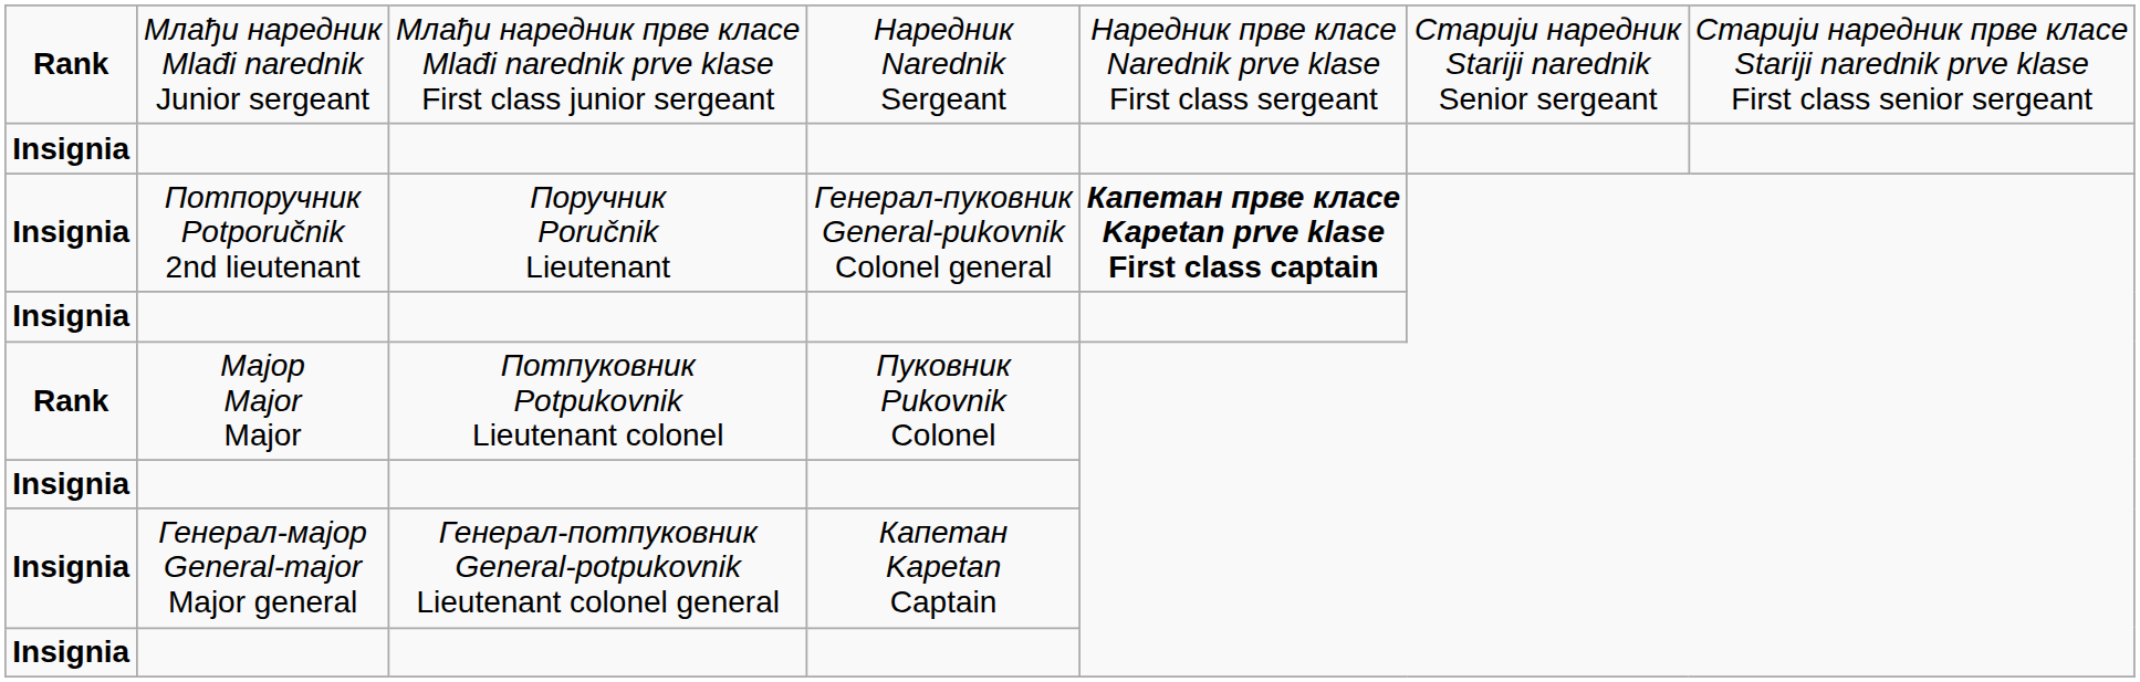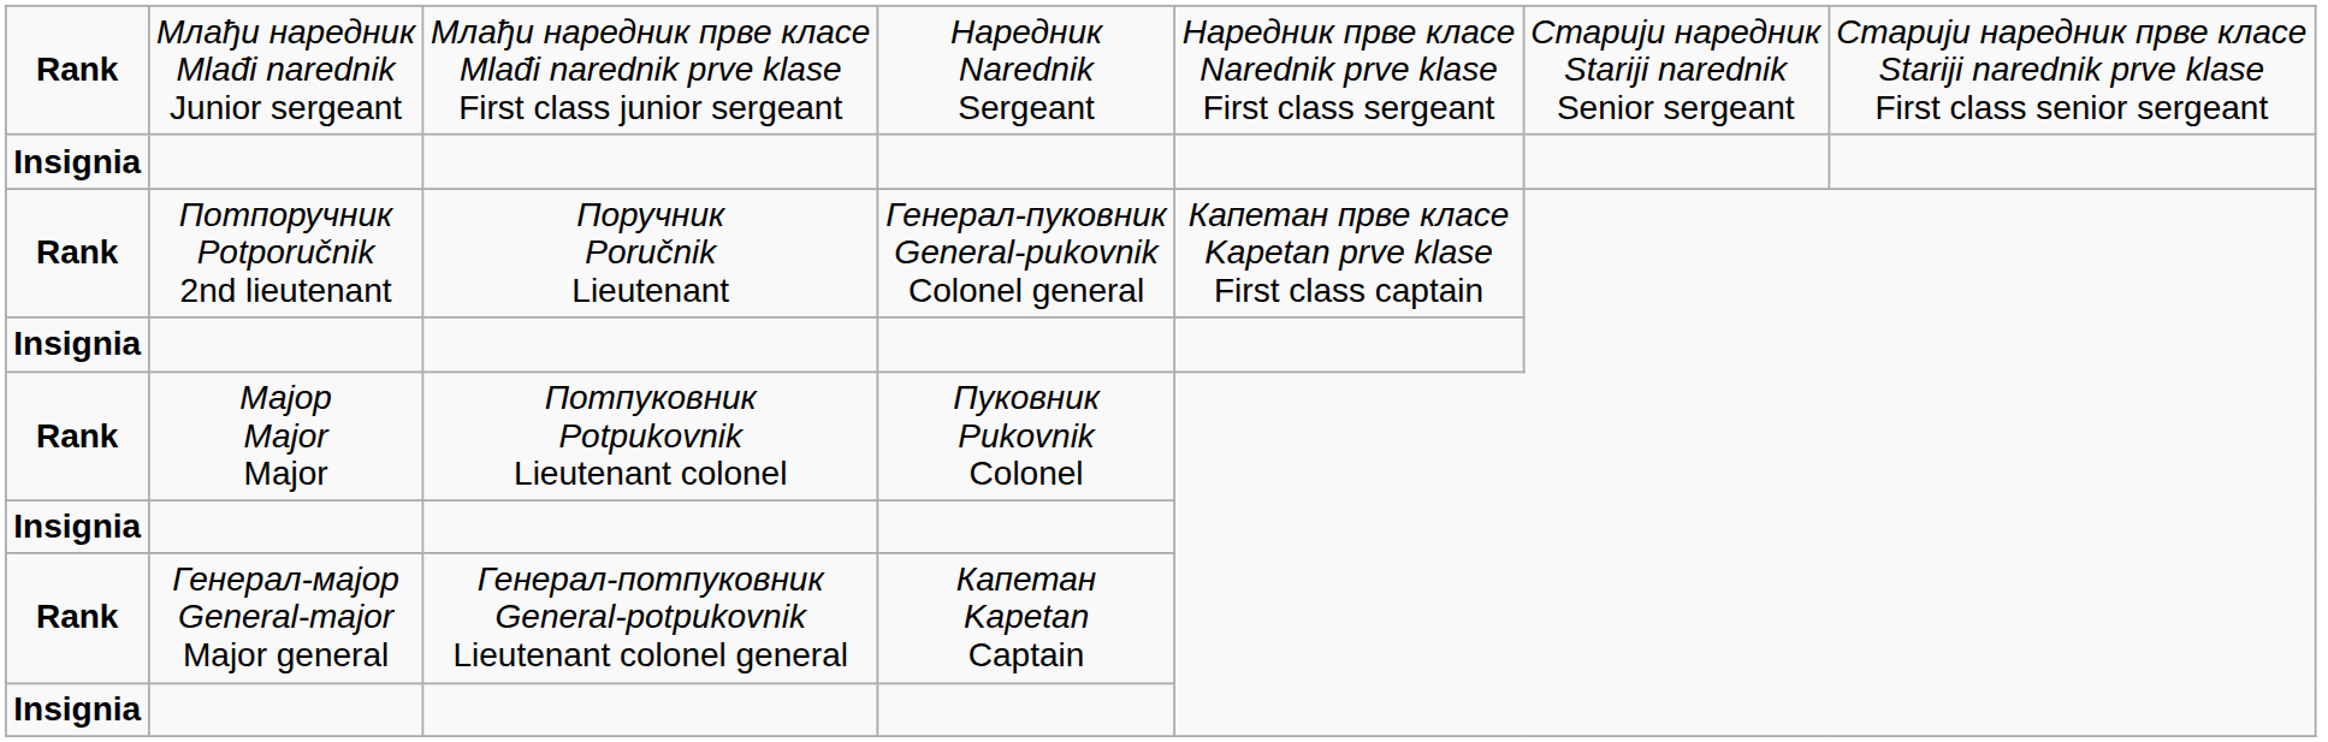 <table class="wikitable" style="text-align:center">
 <tr>
 <td><strong>Rank</strong></td>
 <td><em>Млађи наредник</em><br><em>Mlađi narednik</em><br>Junior sergeant</td>
 <td><em>Млађи наредник прве класе</em><br><em>Mlađi narednik prve klase</em><br>First class junior sergeant</td>
 <td><em>Наредник</em><br><em>Narednik</em><br>Sergeant</td>
 <td><em>Наредник прве класе</em><br><em>Narednik prve klase</em><br>First class sergeant</td>
 <td><em>Старији наредник</em><br><em>Stariji narednik</em><br>Senior sergeant</td>
 <td><em>Старији наредник прве класе</em><br><em>Stariji narednik prve klase</em><br>First class senior sergeant</td>
 </tr>
 <tr>
 <td><strong>Insignia</strong></td>
 <td></td>
 <td></td>
 <td></td>
 <td></td>
 <td></td>
 <td></td>
 </tr>
 <tr>
-<td><strong>Insignia</strong></td>
+<td><strong>Rank</strong></td>
 <td><em>Потпоручник</em><br><em>Potporučnik</em><br>2nd lieutenant</td>
 <td><em>Поручник</em><br><em>Poručnik</em><br>Lieutenant</td>
 <td><em>Генерал-пуковник</em><br><em>General-pukovnik</em><br>Colonel general</td>
-<td><strong><em>Капетан прве класе</em><br><em>Kapetan prve klase</em><br>First class captain</strong></td>
+<td><em>Капетан прве класе</em><br><em>Kapetan prve klase</em><br>First class captain</td>
 </tr>
 <tr>
 <td><strong>Insignia</strong></td>
 <td></td>
 <td></td>
 <td></td>
 <td></td>
 </tr>
 <tr>
 <td><strong>Rank</strong></td>
 <td><em>Мајор</em><br><em>Major</em><br>Major</td>
 <td><em>Потпуковник</em><br><em>Potpukovnik</em><br>Lieutenant colonel</td>
 <td><em>Пуковник</em><br><em>Pukovnik</em><br>Colonel</td>
 </tr>
 <tr>
 <td><strong>Insignia</strong></td>
 <td></td>
 <td></td>
 <td></td>
 </tr>
 <tr>
-<td><strong>Insignia</strong></td>
+<td><strong>Rank</strong></td>
 <td><em>Генерал-мајор</em><br><em>General-major</em><br>Major general</td>
 <td><em>Генерал-потпуковник</em><br><em>General-potpukovnik</em><br>Lieutenant colonel general</td>
 <td><em>Капетан</em><br><em>Kapetan</em><br>Captain</td>
 </tr>
 <tr>
 <td><strong>Insignia</strong></td>
 <td></td>
 <td></td>
 <td></td>
 </tr>
 </table>
